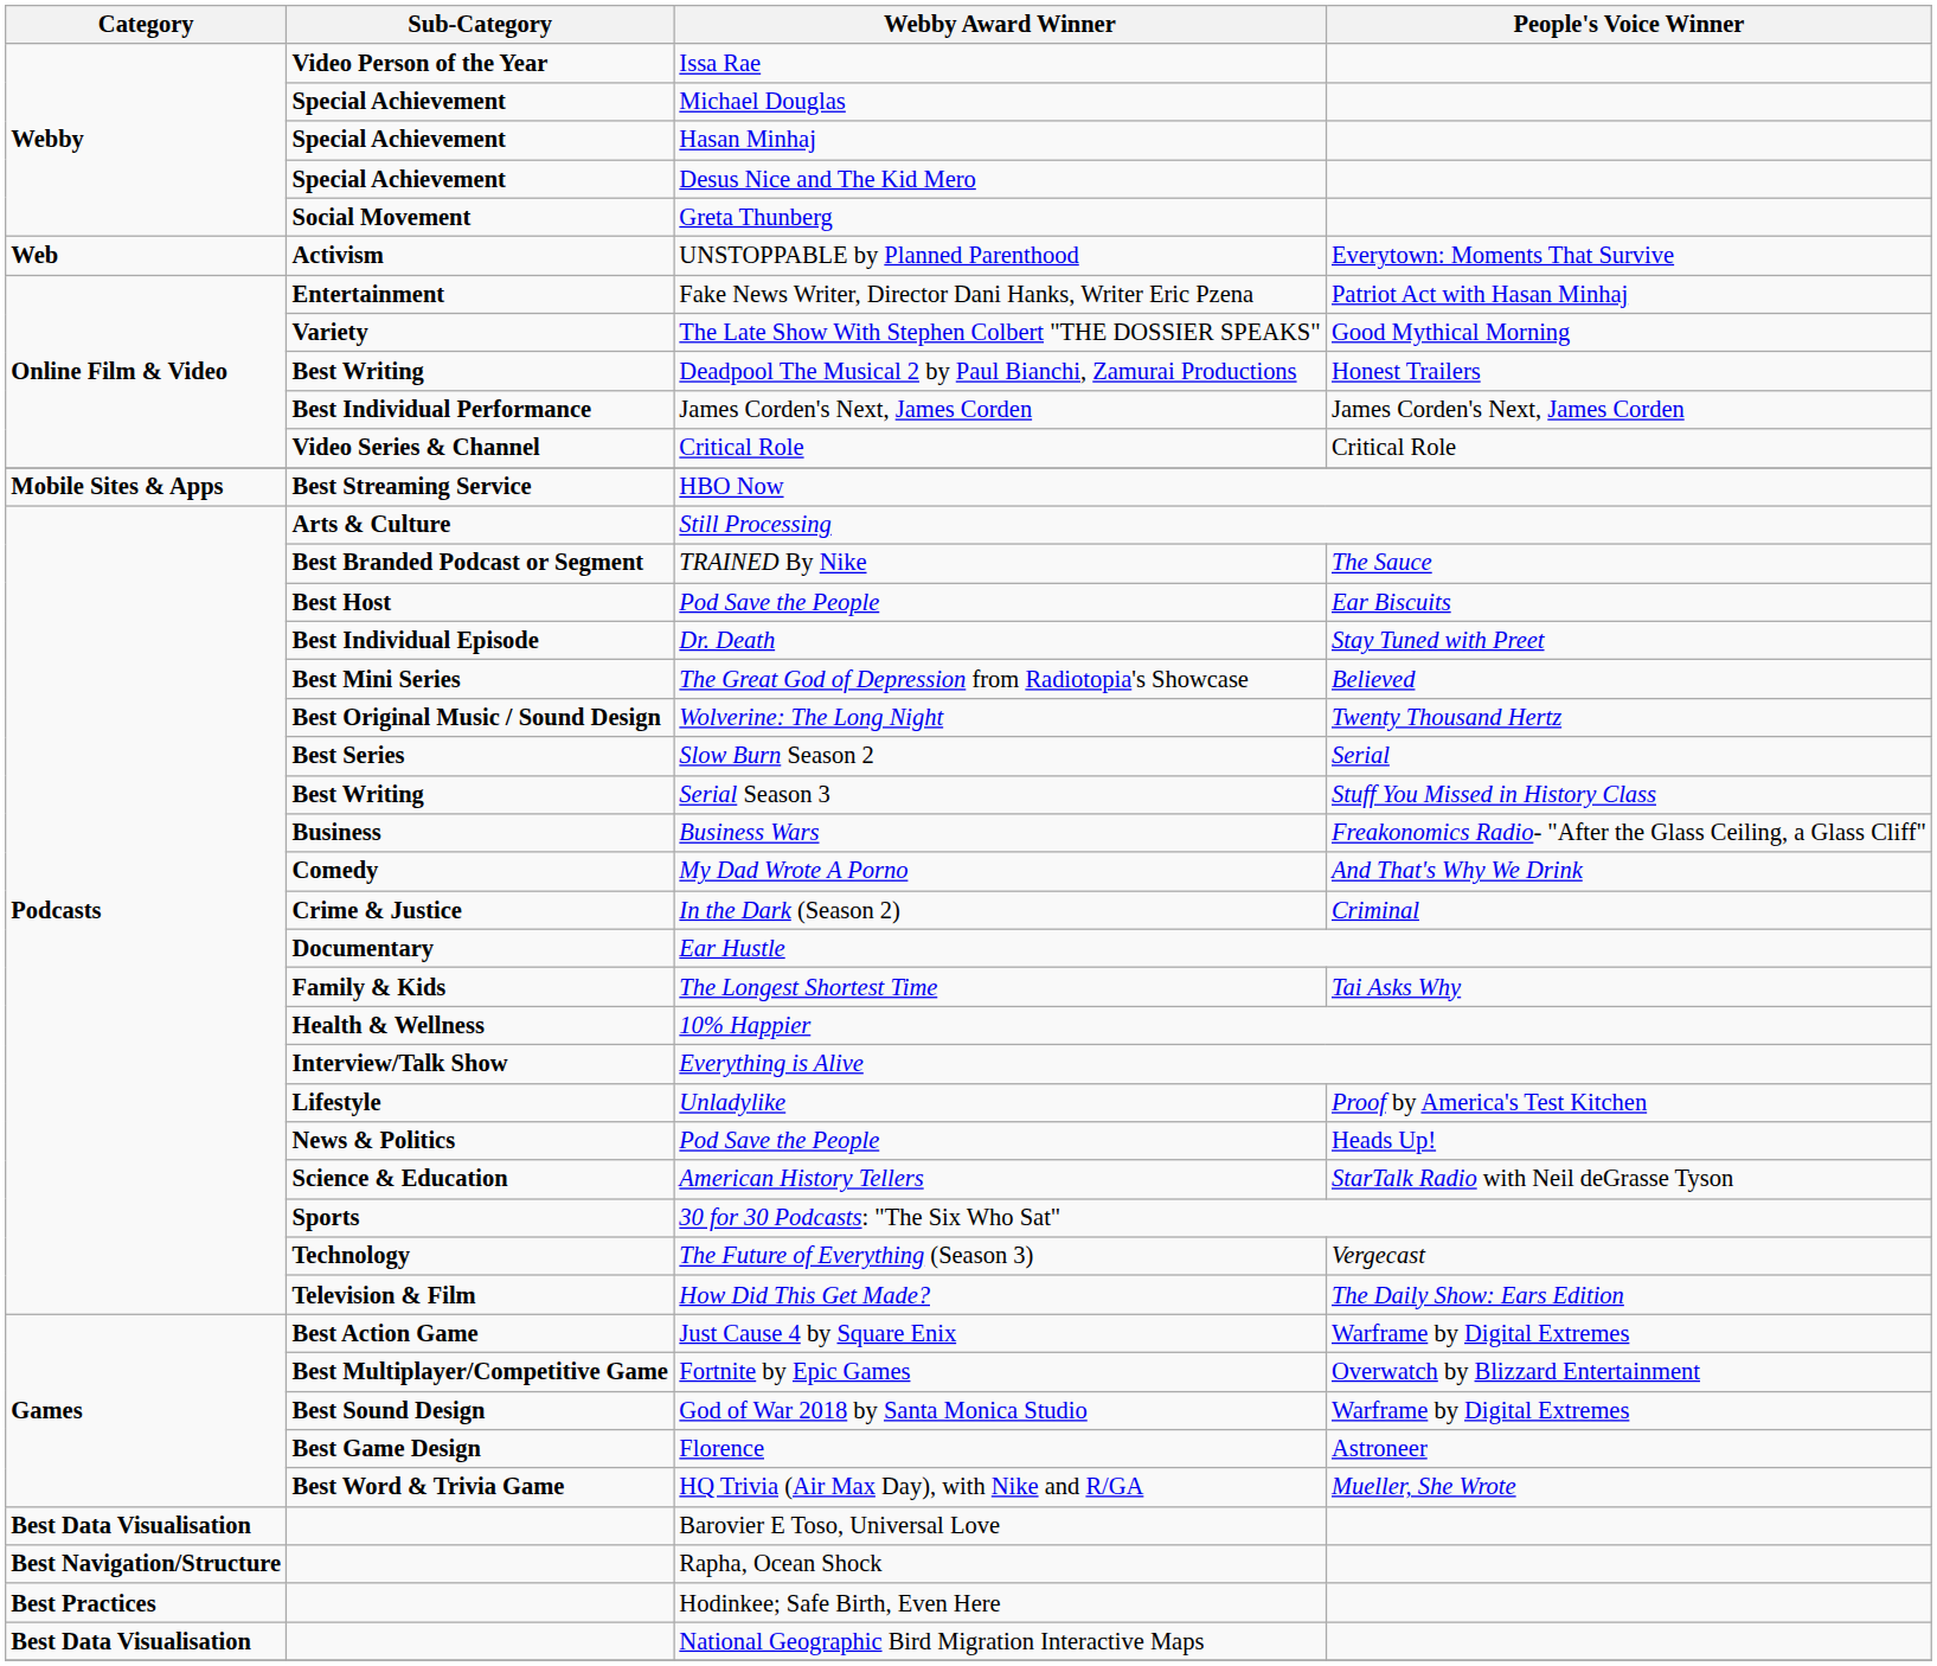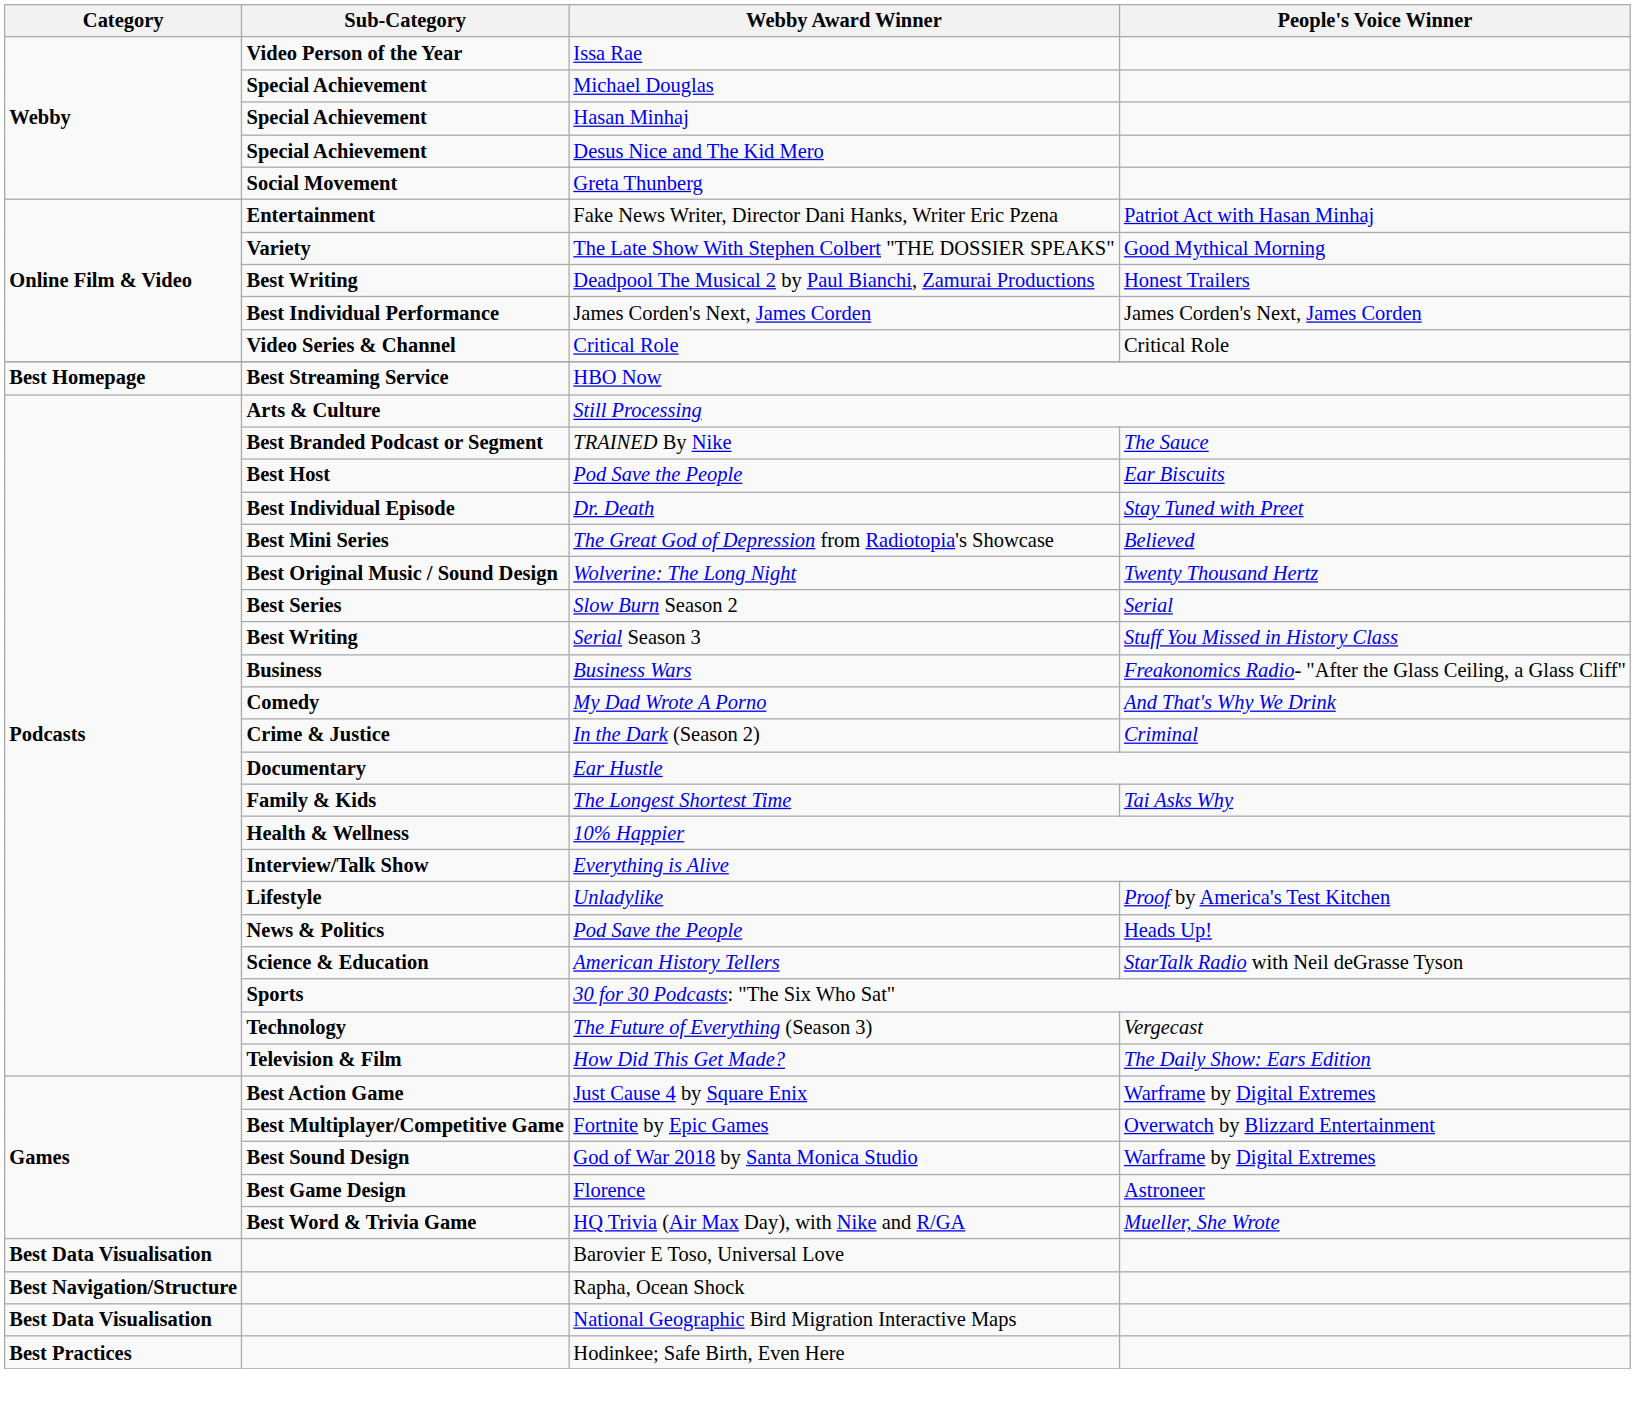 <table class="wikitable">
 <tr>
 <th>Category</th>
 <th>Sub-Category</th>
 <th>Webby Award Winner</th>
 <th>People's Voice Winner</th>
 </tr>
 <tr>
 <td rowspan="5"><strong>Webby</strong></td>
 <td><strong>Video Person of the Year</strong></td>
 <td><a href='#'>Issa Rae</a></td>
 <td></td>
 </tr>
 <tr>
 <td><strong>Special Achievement</strong></td>
 <td><a href='#'>Michael Douglas</a></td>
 <td></td>
 </tr>
 <tr>
 <td><strong>Special Achievement</strong></td>
 <td><a href='#'>Hasan Minhaj</a></td>
 <td></td>
 </tr>
 <tr>
 <td><strong>Special Achievement</strong></td>
 <td><a href='#'>Desus Nice and The Kid Mero</a></td>
 <td></td>
 </tr>
 <tr>
 <td><strong>Social Movement</strong></td>
 <td><a href='#'>Greta Thunberg</a></td>
 <td></td>
 </tr>
 <tr>
-<td rowspan="1"><strong>Web</strong></td>
-<td rowspan="1"><strong>Activism</strong></td>
-<td rowspan="1">UNSTOPPABLE by <a href='#'>Planned Parenthood</a></td>
-<td><a href='#'>Everytown: Moments That Survive</a></td>
-</tr>
-<tr>
 <td rowspan="5"><strong>Online Film & Video</strong></td>
 <td rowspan="1"><strong>Entertainment</strong></td>
 <td rowspan="1">Fake News Writer, Director Dani Hanks, Writer Eric Pzena</td>
 <td rowspan="1"><a href='#'>Patriot Act with Hasan Minhaj</a></td>
 </tr>
 <tr>
 <td><strong>Variety</strong></td>
 <td><a href='#'>The Late Show With Stephen Colbert</a> "THE DOSSIER SPEAKS"</td>
 <td><a href='#'>Good Mythical Morning</a></td>
 </tr>
 <tr>
 <td><strong>Best Writing</strong></td>
 <td><a href='#'>Deadpool The Musical 2</a> by <a href='#'>Paul Bianchi</a>, <a href='#'>Zamurai Productions</a></td>
 <td><a href='#'>Honest Trailers</a></td>
 </tr>
 <tr>
 <td><strong>Best Individual Performance</strong></td>
 <td>James Corden's Next, <a href='#'>James Corden</a></td>
 <td>James Corden's Next, <a href='#'>James Corden</a></td>
 </tr>
 <tr>
 <td><strong>Video Series & Channel</strong></td>
 <td><a href='#'>Critical Role</a></td>
 <td>Critical Role</td>
 </tr>
 <tr>
 </tr>
 <tr>
-<td rowspan="1"><strong>Mobile Sites & Apps</strong></td>
+<td><strong>Best Homepage</strong></td>
 <td rowspan="1"><strong>Best Streaming Service</strong></td>
 <td colspan="2"><a href='#'>HBO Now</a></td>
 </tr>
 <tr>
 <td rowspan="21"><strong>Podcasts</strong></td>
 <td><strong>Arts & Culture</strong></td>
 <td colspan="2"><em><a href='#'>Still Processing</a></em></td>
 </tr>
 <tr>
 <td><strong>Best Branded Podcast or Segment</strong></td>
 <td><em>TRAINED</em> By <a href='#'>Nike</a></td>
 <td><em><a href='#'>The Sauce</a></em></td>
 </tr>
 <tr>
 <td><strong>Best Host</strong></td>
 <td><em><a href='#'>Pod Save the People</a></em></td>
 <td><em><a href='#'>Ear Biscuits</a></em></td>
 </tr>
 <tr>
 <td><strong>Best Individual Episode</strong></td>
 <td><em><a href='#'>Dr. Death</a></em></td>
 <td><em><a href='#'>Stay Tuned with Preet</a></em></td>
 </tr>
 <tr>
 <td><strong>Best Mini Series</strong></td>
 <td><em><a href='#'>The Great God of Depression</a></em> from <a href='#'>Radiotopia</a>'s Showcase</td>
 <td><em><a href='#'>Believed</a></em></td>
 </tr>
 <tr>
 <td><strong>Best Original Music / Sound Design</strong></td>
 <td><em><a href='#'>Wolverine: The Long Night</a></em></td>
 <td><em><a href='#'>Twenty Thousand Hertz</a></em></td>
 </tr>
 <tr>
 <td><strong>Best Series</strong></td>
 <td><em><a href='#'>Slow Burn</a></em> Season 2</td>
 <td><em><a href='#'>Serial</a></em></td>
 </tr>
 <tr>
 <td><strong>Best Writing</strong></td>
 <td><em><a href='#'>Serial</a></em> Season 3</td>
 <td><em><a href='#'>Stuff You Missed in History Class</a></em></td>
 </tr>
 <tr>
 <td><strong>Business</strong></td>
 <td><em><a href='#'>Business Wars</a></em></td>
 <td><em><a href='#'>Freakonomics Radio</a></em>- "After the Glass Ceiling, a Glass Cliff"</td>
 </tr>
 <tr>
 <td><strong>Comedy</strong></td>
 <td><em><a href='#'>My Dad Wrote A Porno</a></em></td>
 <td><em><a href='#'>And That's Why We Drink</a></em></td>
 </tr>
 <tr>
 <td><strong>Crime & Justice</strong></td>
 <td><a href='#'><em>In the Dark</em></a> (Season 2)</td>
 <td><em><a href='#'>Criminal</a></em></td>
 </tr>
 <tr>
 <td><strong>Documentary</strong></td>
 <td colspan="2"><em><a href='#'>Ear Hustle</a></em></td>
 </tr>
 <tr>
 <td><strong>Family & Kids</strong></td>
 <td><em><a href='#'>The Longest Shortest Time</a></em></td>
 <td><em><a href='#'>Tai Asks Why</a></em></td>
 </tr>
 <tr>
 <td><strong>Health & Wellness</strong></td>
 <td colspan="2"><a href='#'><em>10% Happier</em></a></td>
 </tr>
 <tr>
 <td><strong>Interview/Talk Show</strong></td>
 <td colspan="2"><a href='#'><em>Everything is Alive</em></a></td>
 </tr>
 <tr>
 <td><strong>Lifestyle</strong></td>
 <td><a href='#'><em>Unladylike</em></a></td>
 <td><em><a href='#'>Proof</a></em> by <a href='#'>America's Test Kitchen</a></td>
 </tr>
 <tr>
 <td><strong>News & Politics</strong></td>
 <td><em><a href='#'>Pod Save the People</a></em></td>
 <td><a href='#'>Heads Up!</a></td>
 </tr>
 <tr>
 <td><strong>Science & Education</strong></td>
 <td><em><a href='#'>American History Tellers</a></em></td>
 <td><em><a href='#'>StarTalk Radio</a></em> with Neil deGrasse Tyson</td>
 </tr>
 <tr>
 <td><strong>Sports</strong></td>
 <td colspan="2"><em><a href='#'>30 for 30 Podcasts</a></em>: "The Six Who Sat"</td>
 </tr>
 <tr>
 <td><strong>Technology</strong></td>
 <td><em><a href='#'>The Future of Everything</a></em> (Season 3)</td>
 <td><em>Vergecast</em></td>
 </tr>
 <tr>
 <td><strong>Television & Film</strong></td>
 <td><em><a href='#'>How Did This Get Made?</a></em></td>
 <td><em><a href='#'>The Daily Show: Ears Edition</a></em></td>
 </tr>
 <tr>
 <td rowspan="5"><strong>Games</strong></td>
 <td rowspan="1"><strong>Best Action Game</strong></td>
 <td><a href='#'>Just Cause 4</a> by <a href='#'>Square Enix</a></td>
 <td><a href='#'>Warframe</a> by <a href='#'>Digital Extremes</a></td>
 </tr>
 <tr>
 <td rowspan="1"><strong>Best Multiplayer/Competitive Game</strong></td>
 <td><a href='#'>Fortnite</a> by <a href='#'>Epic Games</a></td>
 <td><a href='#'>Overwatch</a> by <a href='#'>Blizzard Entertainment</a></td>
 </tr>
 <tr>
 <td rowspan="1"><strong>Best Sound Design</strong></td>
 <td><a href='#'>God of War 2018</a> by <a href='#'>Santa Monica Studio</a></td>
 <td><a href='#'>Warframe</a> by <a href='#'>Digital Extremes</a></td>
 </tr>
 <tr>
 <td rowspan="1"><strong>Best Game Design</strong></td>
 <td><a href='#'>Florence</a></td>
 <td><a href='#'>Astroneer</a></td>
 </tr>
 <tr>
 <td rowspan="1"><strong>Best Word & Trivia Game</strong></td>
 <td><a href='#'>HQ Trivia</a> (<a href='#'>Air Max</a> Day), with <a href='#'>Nike</a> and <a href='#'>R/GA</a></td>
 <td><em><a href='#'>Mueller, She Wrote</a></em></td>
 </tr>
 <tr>
 <td><strong>Best Data Visualisation</strong></td>
 <td></td>
 <td>Barovier E Toso, Universal Love</td>
 <td></td>
 </tr>
 <tr>
 <td><strong>Best Navigation/Structure</strong></td>
 <td></td>
 <td>Rapha, Ocean Shock</td>
 <td></td>
 </tr>
 <tr>
+<td><strong>Best Data Visualisation</strong></td>
+<td></td>
+<td><a href='#'>National Geographic</a> Bird Migration Interactive Maps</td>
+<td></td>
+</tr>
+<tr>
 <td><strong>Best Practices</strong></td>
 <td></td>
 <td>Hodinkee; Safe Birth, Even Here</td>
 <td></td>
 </tr>
 <tr>
-<td><strong>Best Data Visualisation</strong></td>
-<td></td>
-<td><a href='#'>National Geographic</a> Bird Migration Interactive Maps</td>
-<td></td>
-</tr>
-<tr>
 </tr>
 </table>
